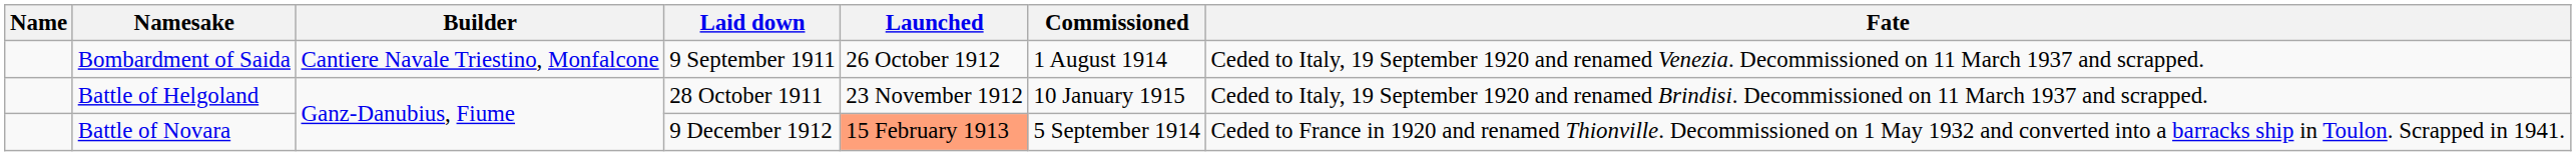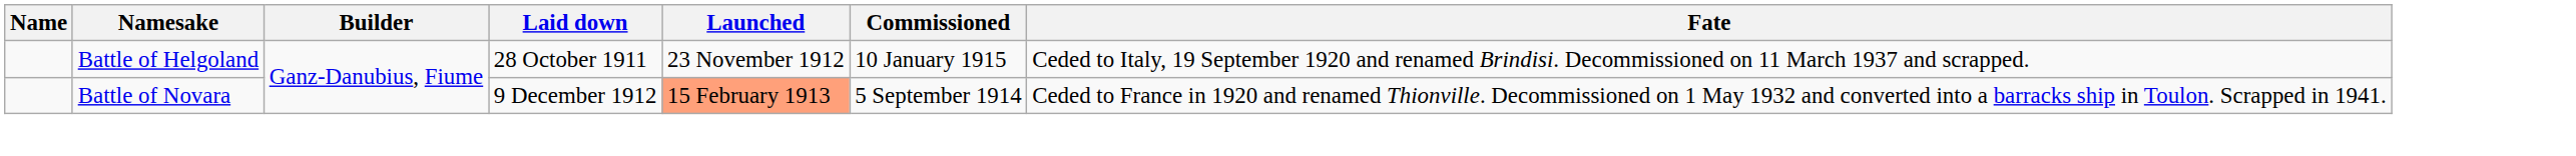 <table class="wikitable">
 <tr>
 <th>Name</th>
 <th>Namesake</th>
 <th>Builder</th>
 <th><a href='#'>Laid down</a></th>
 <th><a href='#'>Launched</a></th>
 <th>Commissioned</th>
 <th>Fate</th>
-</tr>
-<tr>
-<td></td>
-<td><a href='#'>Bombardment of Saida</a></td>
-<td rowspan=1><a href='#'>Cantiere Navale Triestino</a>, <a href='#'>Monfalcone</a></td>
-<td>9 September 1911</td>
-<td>26 October 1912</td>
-<td>1 August 1914</td>
-<td>Ceded to Italy, 19 September 1920 and renamed <em>Venezia</em>. Decommissioned on 11 March 1937 and scrapped.</td>
 </tr>
 <tr>
 <td></td>
 <td><a href='#'>Battle of Helgoland</a></td>
 <td rowspan=2><a href='#'>Ganz-Danubius</a>, <a href='#'>Fiume</a></td>
 <td>28 October 1911</td>
 <td>23 November 1912</td>
 <td>10 January 1915</td>
 <td>Ceded to Italy, 19 September 1920 and renamed <em>Brindisi</em>. Decommissioned on 11 March 1937 and scrapped.</td>
 </tr>
 <tr>
 <td></td>
 <td><a href='#'>Battle of Novara</a></td>
 <td>9 December 1912</td>
 <td style="background: lightsalmon;">15 February 1913</td>
 <td>5 September 1914</td>
 <td>Ceded to France in 1920 and renamed <em>Thionville</em>. Decommissioned on 1 May 1932 and converted into a <a href='#'>barracks ship</a> in <a href='#'>Toulon</a>. Scrapped in 1941.</td>
 </tr>
 </table>
